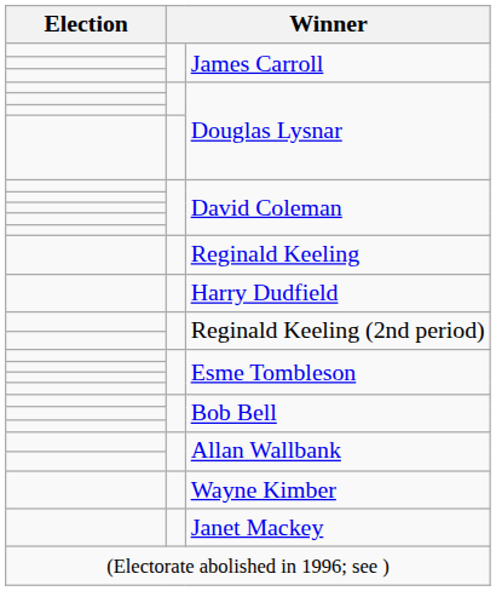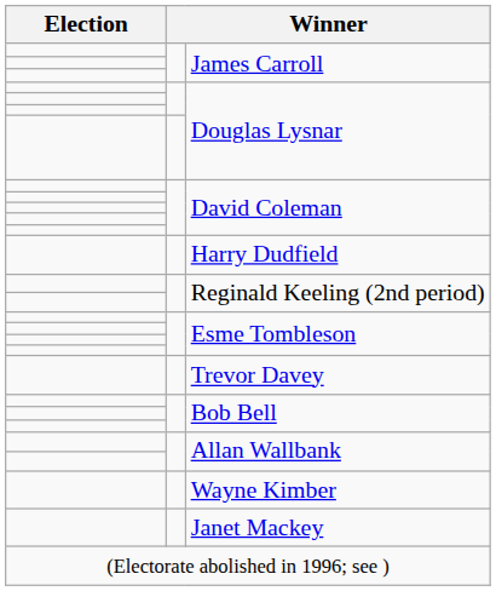 <table class=wikitable>
 <tr>
 <th width=100>Election</th>
 <th width=175 colspan=2>Winner</th>
 </tr>
 <tr>
 <td></td>
 <td rowspan=3 width=5 bgcolor=></td>
 <td rowspan=3><a href='#'>James Carroll</a></td>
 </tr>
 <tr>
 <td></td>
 </tr>
 <tr>
 <td></td>
 </tr>
 <tr>
 <td></td>
 <td rowspan=4 bgcolor=></td>
 <td rowspan=5><a href='#'>Douglas Lysnar</a></td>
 </tr>
 <tr>
 <td></td>
 </tr>
 <tr>
 <td></td>
 </tr>
 <tr>
 <td rowspan=2 height=36></td>
 </tr>
 <tr>
 <td height=18 bgcolor=></td>
 </tr>
 <tr>
 <td></td>
 <td rowspan=5 bgcolor=></td>
 <td rowspan=5><a href='#'>David Coleman</a></td>
 </tr>
 <tr>
 <td></td>
 </tr>
 <tr>
 <td></td>
 </tr>
 <tr>
 <td></td>
 </tr>
 <tr>
 <td></td>
 </tr>
 <tr>
 <td></td>
 <td bgcolor=></td>
-<td><a href='#'>Reginald Keeling</a></td>
-</tr>
-<tr>
-<td></td>
-<td bgcolor=></td>
 <td><a href='#'>Harry Dudfield</a></td>
 </tr>
 <tr>
 <td></td>
 <td rowspan=2 bgcolor=></td>
 <td rowspan=2>Reginald Keeling (2nd period)</td>
 </tr>
 <tr>
 <td></td>
 </tr>
 <tr>
 <td></td>
 <td rowspan=4 bgcolor=></td>
 <td rowspan=4><a href='#'>Esme Tombleson</a></td>
 </tr>
 <tr>
 <td></td>
 </tr>
 <tr>
 <td></td>
 </tr>
 <tr>
 <td></td>
+</tr>
+<tr>
+<td></td>
+<td bgcolor=></td>
+<td><a href='#'>Trevor Davey</a></td>
 </tr>
 <tr>
 <td></td>
 <td rowspan=3 bgcolor=></td>
 <td rowspan=3><a href='#'>Bob Bell</a></td>
 </tr>
 <tr>
 <td></td>
 </tr>
 <tr>
 <td></td>
 </tr>
 <tr>
 <td></td>
 <td rowspan=2 bgcolor=></td>
 <td rowspan=2><a href='#'>Allan Wallbank</a></td>
 </tr>
 <tr>
 <td></td>
 </tr>
 <tr>
 <td></td>
 <td bgcolor=></td>
 <td><a href='#'>Wayne Kimber</a></td>
 </tr>
 <tr>
 <td></td>
 <td bgcolor=></td>
 <td><a href='#'>Janet Mackey</a></td>
 </tr>
 <tr>
 <td colspan=3 align=center><small>(Electorate abolished in 1996; see )</small></td>
 </tr>
 </table>
